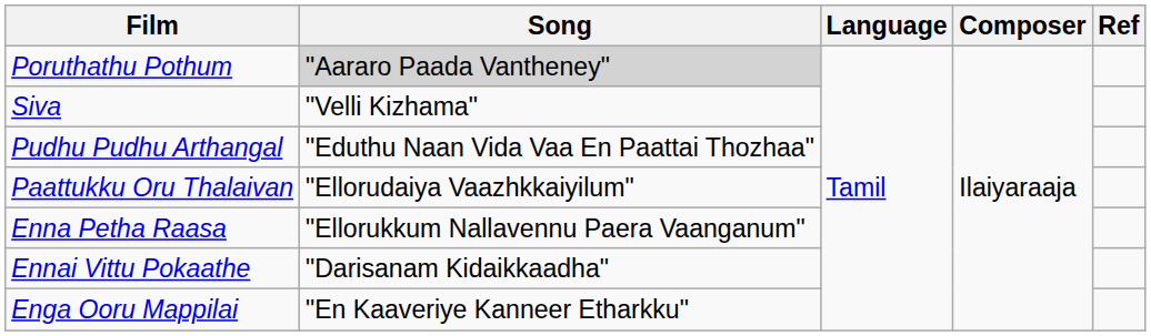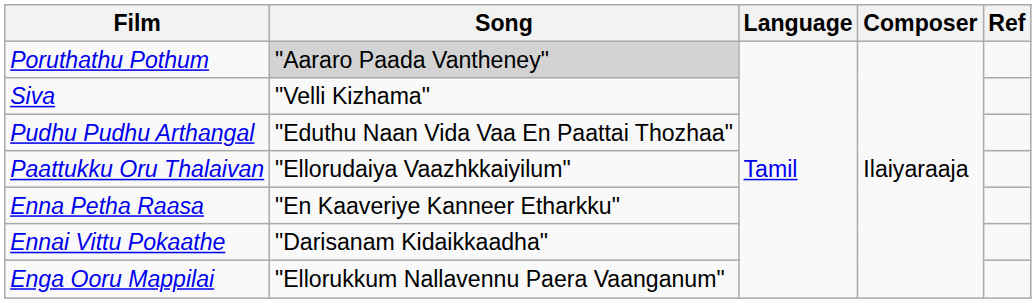 <table class="wikitable sortable" style="font-size:95%;">
 <tr>
 <th>Film</th>
 <th>Song</th>
 <th>Language</th>
 <th>Composer</th>
 <th>Ref</th>
 </tr>
 <tr>
 <td><em><a href='#'>Poruthathu Pothum</a></em></td>
 <td style="background: lightgrey;">"Aararo Paada Vantheney"</td>
 <td rowspan="7"><a href='#'>Tamil</a></td>
 <td rowspan="7">Ilaiyaraaja</td>
 <td></td>
 </tr>
 <tr>
 <td><em><a href='#'>Siva</a></em></td>
 <td>"Velli Kizhama"</td>
 <td></td>
 </tr>
 <tr>
 <td><em><a href='#'>Pudhu Pudhu Arthangal</a></em></td>
 <td>"Eduthu Naan Vida Vaa En Paattai Thozhaa"</td>
 <td></td>
 </tr>
 <tr>
 <td><em><a href='#'>Paattukku Oru Thalaivan</a></em></td>
 <td>"Ellorudaiya Vaazhkkaiyilum"</td>
 <td></td>
 </tr>
 <tr>
 <td><em><a href='#'>Enna Petha Raasa</a></em></td>
-<td>"Ellorukkum Nallavennu Paera Vaanganum"</td>
+<td>"En Kaaveriye Kanneer Etharkku"</td>
 <td></td>
 </tr>
 <tr>
 <td><em><a href='#'>Ennai Vittu Pokaathe</a></em></td>
 <td>"Darisanam Kidaikkaadha"</td>
 <td></td>
 </tr>
 <tr>
 <td><em><a href='#'>Enga Ooru Mappilai</a></em></td>
-<td>"En Kaaveriye Kanneer Etharkku"</td>
+<td>"Ellorukkum Nallavennu Paera Vaanganum"</td>
 <td></td>
 </tr>
 </table>
